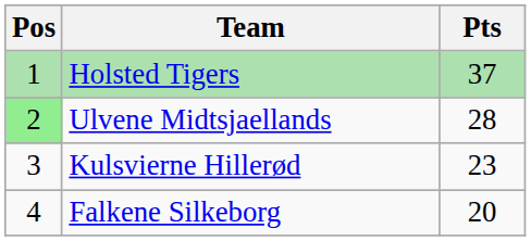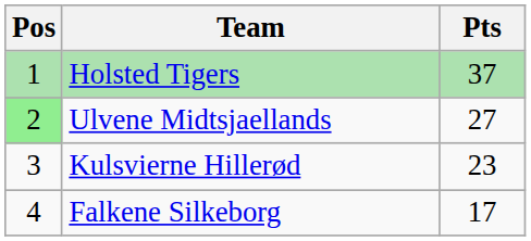 <table class="wikitable" style="font-size: 100%">
 <tr>
 <th width=20>Pos</th>
 <th width=200>Team</th>
 <th width=40>Pts</th>
 </tr>
 <tr align=center style="background:#ACE1AF;">
 <td>1</td>
 <td align="left"><a href='#'>Holsted Tigers</a></td>
 <td>37</td>
 </tr>
 <tr align=center>
 <td style="background: lightgreen;">2</td>
 <td align="left"><a href='#'>Ulvene Midtsjaellands</a></td>
-<td>28</td>
+<td>27</td>
 </tr>
 <tr align=center>
 <td>3</td>
 <td align="left"><a href='#'>Kulsvierne Hillerød</a></td>
 <td>23</td>
 </tr>
 <tr align=center>
 <td>4</td>
 <td align="left"><a href='#'>Falkene Silkeborg</a></td>
-<td>20</td>
+<td>17</td>
 </tr>
 </table>
